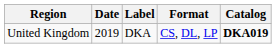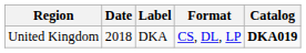 <table class="wikitable">
 <tr>
 <th>Region</th>
 <th>Date</th>
 <th>Label</th>
 <th>Format</th>
 <th>Catalog</th>
 </tr>
 <tr>
 <td>United Kingdom</td>
-<td>2019</td>
+<td>2018</td>
 <td>DKA</td>
 <td><a href='#'>CS</a>, <a href='#'>DL</a>, <a href='#'>LP</a></td>
 <td><strong>DKA019</strong></td>
 </tr>
 </table>
